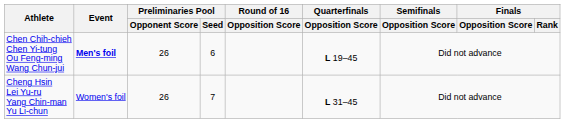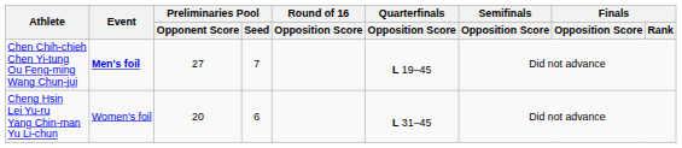 <table class="wikitable" style="font-size:90%; text-align:center">
 <tr>
 <th rowspan="2">Athlete</th>
 <th rowspan="2">Event</th>
 <th colspan="2">Preliminaries Pool</th>
 <th>Round of 16</th>
 <th>Quarterfinals</th>
 <th>Semifinals</th>
 <th colspan="2">Finals</th>
 </tr>
 <tr>
 <th>Opponent Score</th>
 <th>Seed</th>
 <th>Opposition Score</th>
 <th>Opposition Score</th>
 <th>Opposition Score</th>
 <th>Opposition Score</th>
 <th>Rank</th>
 </tr>
 <tr>
 <td align="left"><a href='#'>Chen Chih-chieh</a><br><a href='#'>Chen Yi-tung</a><br><a href='#'>Ou Feng-ming</a><br><a href='#'>Wang Chun-jui</a></td>
 <td align="left"><strong><a href='#'>Men's foil</a></strong></td>
-<td>26</td>
-<td>6</td>
+<td>27</td>
+<td>7</td>
 <td></td>
 <td><br><strong>L</strong> 19–45</td>
 <td colspan="4">Did not advance</td>
 </tr>
 <tr>
 <td align="left"><a href='#'>Cheng Hsin</a><br><a href='#'>Lei Yu-ru</a><br><a href='#'>Yang Chin-man</a><br><a href='#'>Yu Li-chun</a></td>
 <td align="left"><a href='#'>Women's foil</a></td>
-<td>26</td>
-<td>7</td>
+<td>20</td>
+<td>6</td>
 <td></td>
 <td><br><strong>L</strong> 31–45</td>
 <td colspan="4">Did not advance</td>
 </tr>
 </table>
